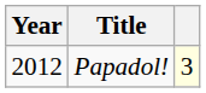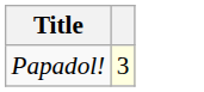 <table class="wikitable">
 <tr>
-<th>Year</th>
 <th>Title</th>
 <th></th>
 </tr>
 <tr>
-<td>2012</td>
 <td><em>Papadol!</em></td>
 <td style="background: lightyellow;">3</td>
 </tr>
 </table>
